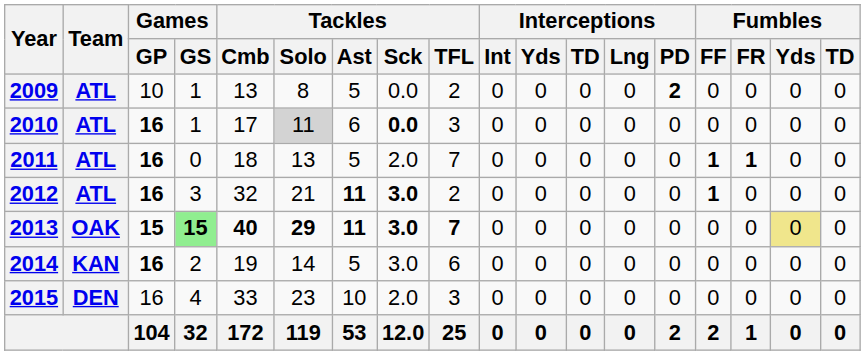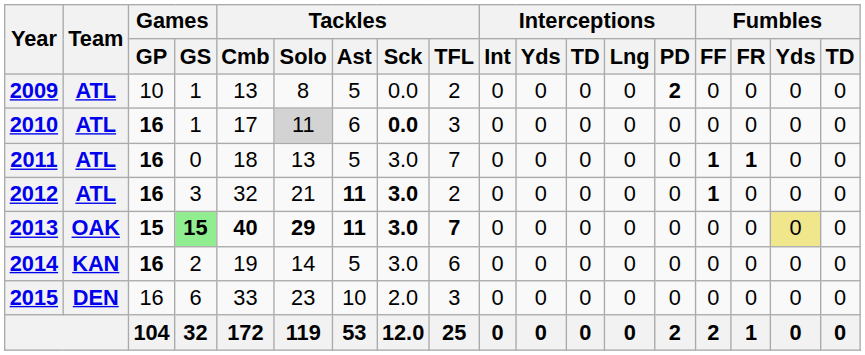 <table class="wikitable" style="text-align:center">
 <tr>
 <th rowspan="2">Year</th>
 <th rowspan="2">Team</th>
 <th colspan="2">Games</th>
 <th colspan="5">Tackles</th>
 <th colspan="5">Interceptions</th>
 <th colspan="4">Fumbles</th>
 </tr>
 <tr>
 <th>GP</th>
 <th>GS</th>
 <th>Cmb</th>
 <th>Solo</th>
 <th>Ast</th>
 <th>Sck</th>
 <th>TFL</th>
 <th>Int</th>
 <th>Yds</th>
 <th>TD</th>
 <th>Lng</th>
 <th>PD</th>
 <th>FF</th>
 <th>FR</th>
 <th>Yds</th>
 <th>TD</th>
 </tr>
 <tr>
 <th><a href='#'>2009</a></th>
 <th><a href='#'>ATL</a></th>
 <td>10</td>
 <td>1</td>
 <td>13</td>
 <td>8</td>
 <td>5</td>
 <td>0.0</td>
 <td>2</td>
 <td>0</td>
 <td>0</td>
 <td>0</td>
 <td>0</td>
 <td><strong>2</strong></td>
 <td>0</td>
 <td>0</td>
 <td>0</td>
 <td>0</td>
 </tr>
 <tr>
 <th><a href='#'>2010</a></th>
 <th><a href='#'>ATL</a></th>
 <td><strong>16</strong></td>
 <td>1</td>
 <td>17</td>
 <td style="background: lightgrey;">11</td>
 <td>6</td>
 <td><strong>0.0</strong></td>
 <td>3</td>
 <td>0</td>
 <td>0</td>
 <td>0</td>
 <td>0</td>
 <td>0</td>
 <td>0</td>
 <td>0</td>
 <td>0</td>
 <td>0</td>
 </tr>
 <tr>
 <th><a href='#'>2011</a></th>
 <th><a href='#'>ATL</a></th>
 <td><strong>16</strong></td>
 <td>0</td>
 <td>18</td>
 <td>13</td>
 <td>5</td>
-<td>2.0</td>
+<td>3.0</td>
 <td>7</td>
 <td>0</td>
 <td>0</td>
 <td>0</td>
 <td>0</td>
 <td>0</td>
 <td><strong>1</strong></td>
 <td><strong>1</strong></td>
 <td>0</td>
 <td>0</td>
 </tr>
 <tr>
 <th><a href='#'>2012</a></th>
 <th><a href='#'>ATL</a></th>
 <td><strong>16</strong></td>
 <td>3</td>
 <td>32</td>
 <td>21</td>
 <td><strong>11</strong></td>
 <td><strong>3.0</strong></td>
 <td>2</td>
 <td>0</td>
 <td>0</td>
 <td>0</td>
 <td>0</td>
 <td>0</td>
 <td><strong>1</strong></td>
 <td>0</td>
 <td>0</td>
 <td>0</td>
 </tr>
 <tr>
 <th><a href='#'>2013</a></th>
 <th><a href='#'>OAK</a></th>
 <td><strong>15</strong></td>
 <td style="background: lightgreen;"><strong>15</strong></td>
 <td><strong>40</strong></td>
 <td><strong>29</strong></td>
 <td><strong>11</strong></td>
 <td><strong>3.0</strong></td>
 <td><strong>7</strong></td>
 <td>0</td>
 <td>0</td>
 <td>0</td>
 <td>0</td>
 <td>0</td>
 <td>0</td>
 <td>0</td>
 <td style="background: khaki;">0</td>
 <td>0</td>
 </tr>
 <tr>
 <th><a href='#'>2014</a></th>
 <th><a href='#'>KAN</a></th>
 <td><strong>16</strong></td>
 <td>2</td>
 <td>19</td>
 <td>14</td>
 <td>5</td>
 <td>3.0</td>
 <td>6</td>
 <td>0</td>
 <td>0</td>
 <td>0</td>
 <td>0</td>
 <td>0</td>
 <td>0</td>
 <td>0</td>
 <td>0</td>
 <td>0</td>
 </tr>
 <tr>
 <th><a href='#'>2015</a></th>
 <th><a href='#'>DEN</a></th>
 <td>16</td>
-<td>4</td>
+<td>6</td>
 <td>33</td>
 <td>23</td>
 <td>10</td>
 <td>2.0</td>
 <td>3</td>
 <td>0</td>
 <td>0</td>
 <td>0</td>
 <td>0</td>
 <td>0</td>
 <td>0</td>
 <td>0</td>
 <td>0</td>
 <td>0</td>
 </tr>
 <tr>
 <th colspan="2"></th>
 <th>104</th>
 <th>32</th>
 <th>172</th>
 <th>119</th>
 <th>53</th>
 <th>12.0</th>
 <th>25</th>
 <th>0</th>
 <th>0</th>
 <th>0</th>
 <th>0</th>
 <th>2</th>
 <th>2</th>
 <th>1</th>
 <th>0</th>
 <th>0</th>
 </tr>
 </table>
